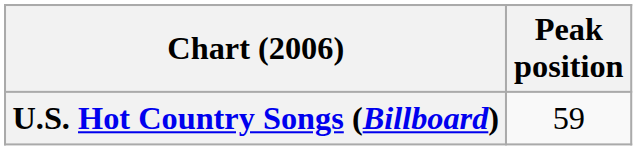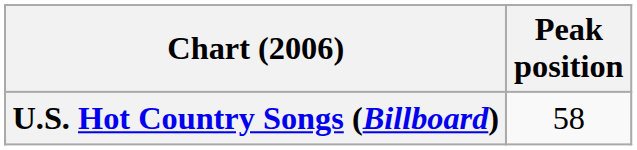 <table class="wikitable plainrowheaders" style="text-align:center">
 <tr>
 <th>Chart (2006)</th>
 <th>Peak<br>position</th>
 </tr>
 <tr>
 <th scope="row">U.S. <a href='#'>Hot Country Songs</a> (<em><a href='#'>Billboard</a></em>)</th>
-<td>59</td>
+<td>58</td>
 </tr>
 </table>
